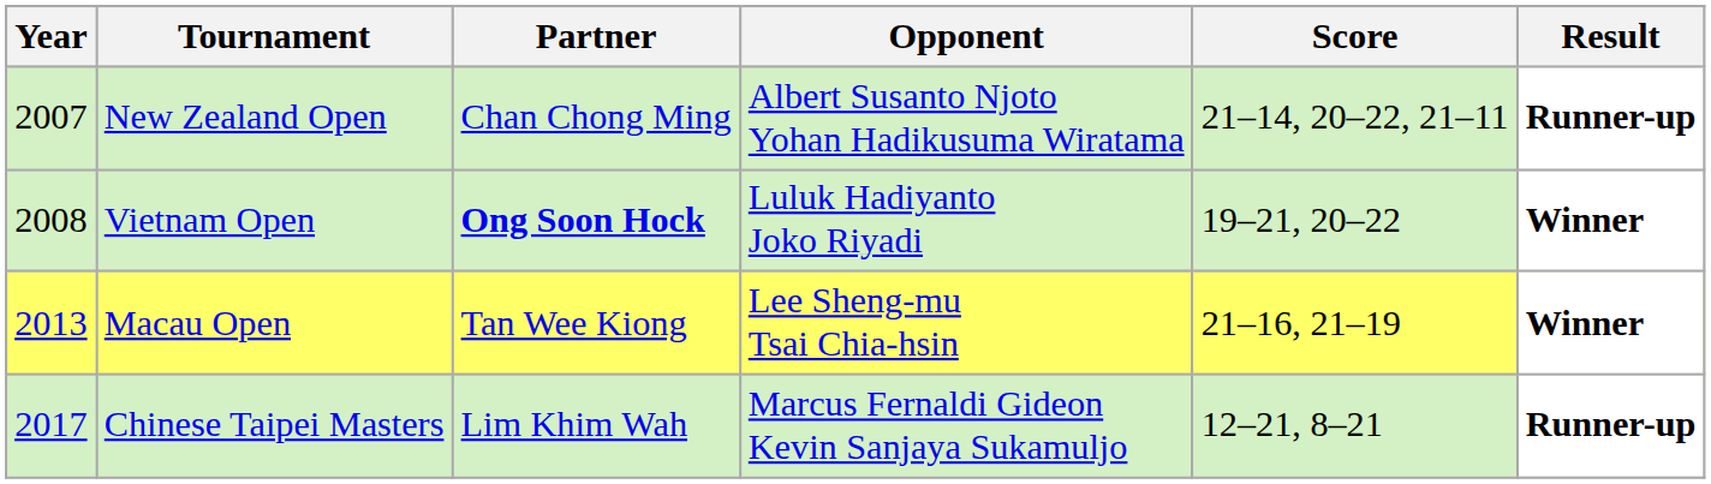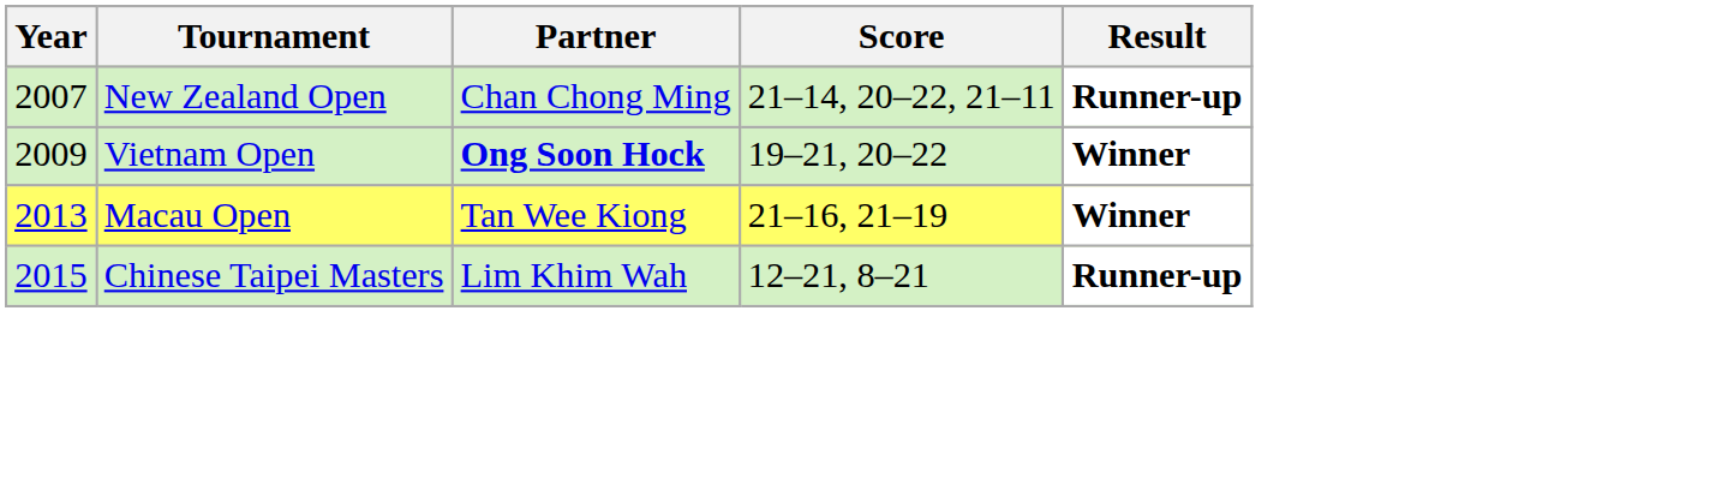 <table class="sortable wikitable" style="font-size: 90%;">
 <tr>
 <th>Year</th>
 <th>Tournament</th>
 <th>Partner</th>
-<th>Opponent</th>
 <th>Score</th>
 <th>Result</th>
 </tr>
 <tr style="background:#D4F1C5">
 <td align="center">2007</td>
 <td align="left"><a href='#'>New Zealand Open</a></td>
 <td align="left"> <a href='#'>Chan Chong Ming</a></td>
-<td align="left"> <a href='#'>Albert Susanto Njoto</a><br> <a href='#'>Yohan Hadikusuma Wiratama</a></td>
 <td align="left">21–14, 20–22, 21–11</td>
 <td style="text-align:left; background:white"> <strong>Runner-up</strong></td>
 </tr>
 <tr style="background:#D4F1C5">
-<td align="center">2008</td>
+<td align="center">2009</td>
 <td align="left"><a href='#'>Vietnam Open</a></td>
 <td align="left"><strong> <a href='#'>Ong Soon Hock</a></strong></td>
-<td align="left"> <a href='#'>Luluk Hadiyanto</a><br> <a href='#'>Joko Riyadi</a></td>
 <td align="left">19–21, 20–22</td>
 <td style="text-align:left; background:white"> <strong>Winner</strong></td>
 </tr>
 <tr style="background:#FFFF67">
 <td align="center"><a href='#'>2013</a></td>
 <td align="left"><a href='#'>Macau Open</a></td>
 <td align="left"> <a href='#'>Tan Wee Kiong</a></td>
-<td align="left"> <a href='#'>Lee Sheng-mu</a><br> <a href='#'>Tsai Chia-hsin</a></td>
 <td align="left">21–16, 21–19</td>
 <td style="text-align:left; background:white"> <strong>Winner</strong></td>
 </tr>
 <tr style="background:#D4F1C5">
-<td align="center"><a href='#'>2017</a></td>
+<td align="center"><a href='#'>2015</a></td>
 <td align="left"><a href='#'>Chinese Taipei Masters</a></td>
 <td align="left"> <a href='#'>Lim Khim Wah</a></td>
-<td align="left"> <a href='#'>Marcus Fernaldi Gideon</a><br> <a href='#'>Kevin Sanjaya Sukamuljo</a></td>
 <td align="left">12–21, 8–21</td>
 <td style="text-align:left; background:white"> <strong>Runner-up</strong></td>
 </tr>
 </table>
